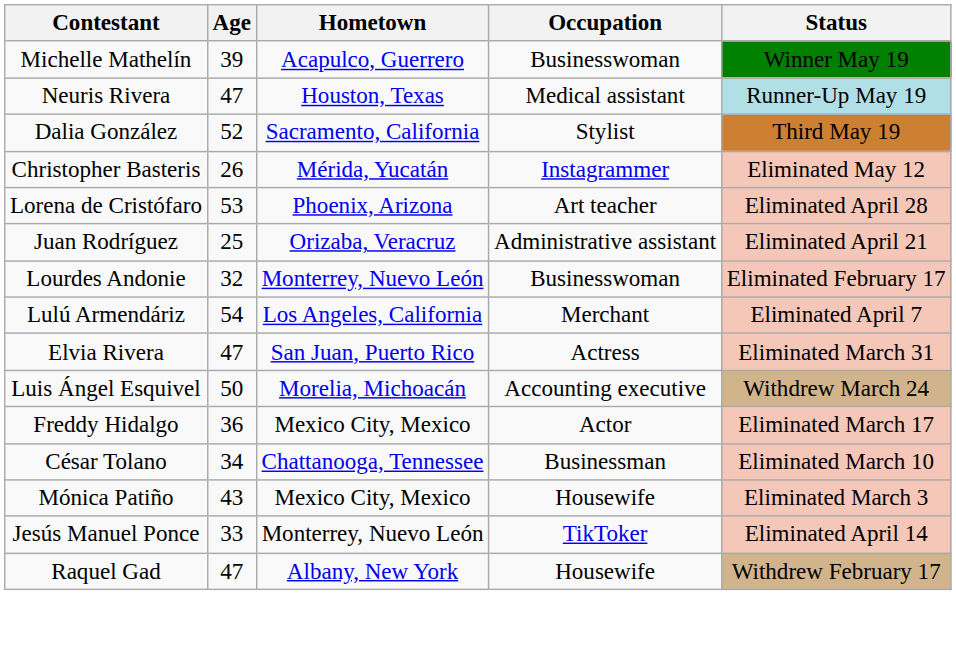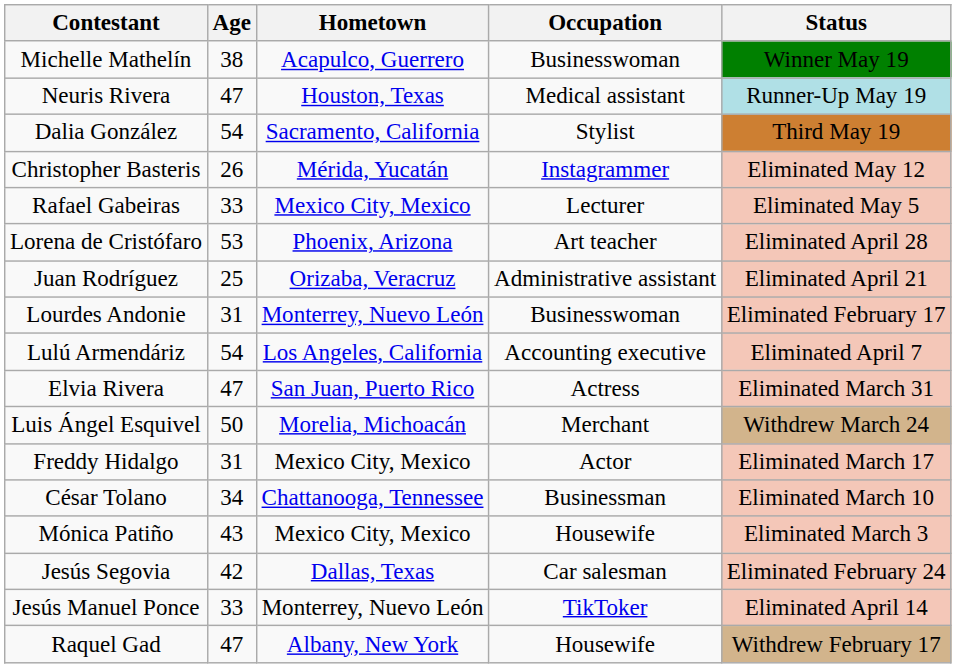 <table class="wikitable sortable plainrowheaders" style="text-align:center">
 <tr>
 <th>Contestant</th>
 <th>Age</th>
 <th>Hometown</th>
 <th>Occupation</th>
 <th>Status</th>
 </tr>
 <tr>
 <td>Michelle Mathelín</td>
-<td>39</td>
+<td>38</td>
 <td><a href='#'>Acapulco, Guerrero</a></td>
 <td>Businesswoman</td>
 <td style="background:green;"><span>Winner May 19</span></td>
 </tr>
 <tr>
 <td>Neuris Rivera</td>
 <td>47</td>
 <td><a href='#'>Houston, Texas</a></td>
 <td>Medical assistant</td>
 <td style="background:#B0E0E6; text-align:center;">Runner-Up May 19</td>
 </tr>
 <tr>
 <td>Dalia González</td>
-<td>52</td>
+<td>54</td>
 <td><a href='#'>Sacramento, California</a></td>
 <td>Stylist</td>
 <td style="background:#CD7F32; text-align:center;">Third May 19</td>
 </tr>
 <tr>
 <td>Christopher Basteris</td>
 <td>26</td>
 <td><a href='#'>Mérida, Yucatán</a></td>
 <td><a href='#'>Instagrammer</a></td>
 <td style="background:#f4c7b8; text-align:center;">Eliminated May 12</td>
+</tr>
+<tr>
+<td>Rafael Gabeiras</td>
+<td>33</td>
+<td><a href='#'>Mexico City, Mexico</a></td>
+<td>Lecturer</td>
+<td style="background:#f4c7b8; text-align:center;">Eliminated May 5</td>
 </tr>
 <tr>
 <td>Lorena de Cristófaro</td>
 <td>53</td>
 <td><a href='#'>Phoenix, Arizona</a></td>
 <td>Art teacher</td>
 <td style="background:#f4c7b8; text-align:center;">Eliminated April 28</td>
 </tr>
 <tr>
 <td>Juan Rodríguez</td>
 <td>25</td>
 <td><a href='#'>Orizaba, Veracruz</a></td>
 <td>Administrative assistant</td>
 <td style="background:#f4c7b8; text-align:center;">Eliminated April 21</td>
 </tr>
 <tr>
 <td>Lourdes Andonie</td>
-<td>32</td>
+<td>31</td>
 <td><a href='#'>Monterrey, Nuevo León</a></td>
 <td>Businesswoman</td>
 <td style="background:#f4c7b8; text-align:center;">Eliminated February 17</td>
 </tr>
 <tr>
 <td>Lulú Armendáriz</td>
 <td>54</td>
 <td><a href='#'>Los Angeles, California</a></td>
-<td>Merchant</td>
+<td>Accounting executive</td>
 <td style="background:#f4c7b8; text-align:center;">Eliminated April 7</td>
 </tr>
 <tr>
 <td>Elvia Rivera</td>
 <td>47</td>
 <td><a href='#'>San Juan, Puerto Rico</a></td>
 <td>Actress</td>
 <td style="background:#f4c7b8; text-align:center;">Eliminated March 31</td>
 </tr>
 <tr>
 <td>Luis Ángel Esquivel</td>
 <td>50</td>
 <td><a href='#'>Morelia, Michoacán</a></td>
-<td>Accounting executive</td>
+<td>Merchant</td>
 <td style="background:tan; text-align:center;">Withdrew March 24</td>
 </tr>
 <tr>
 <td>Freddy Hidalgo</td>
-<td>36</td>
+<td>31</td>
 <td>Mexico City, Mexico</td>
 <td>Actor</td>
 <td style="background:#f4c7b8; text-align:center;">Eliminated March 17</td>
 </tr>
 <tr>
 <td>César Tolano</td>
 <td>34</td>
 <td><a href='#'>Chattanooga, Tennessee</a></td>
 <td>Businessman</td>
 <td style="background:#f4c7b8; text-align:center;">Eliminated March 10</td>
 </tr>
 <tr>
 <td>Mónica Patiño</td>
 <td>43</td>
 <td>Mexico City, Mexico</td>
 <td>Housewife</td>
 <td style="background:#f4c7b8; text-align:center;">Eliminated March 3</td>
 </tr>
 <tr>
+<td>Jesús Segovia</td>
+<td>42</td>
+<td><a href='#'>Dallas, Texas</a></td>
+<td>Car salesman</td>
+<td style="background:#f4c7b8; text-align:center;">Eliminated February 24</td>
+</tr>
+<tr>
 <td>Jesús Manuel Ponce</td>
 <td>33</td>
 <td>Monterrey, Nuevo León</td>
 <td><a href='#'>TikToker</a></td>
 <td style="background:#f4c7b8; text-align:center;">Eliminated April 14</td>
 </tr>
 <tr>
 <td>Raquel Gad</td>
 <td>47</td>
 <td><a href='#'>Albany, New York</a></td>
 <td>Housewife</td>
 <td style="background:tan; text-align:center;">Withdrew February 17</td>
 </tr>
 </table>
